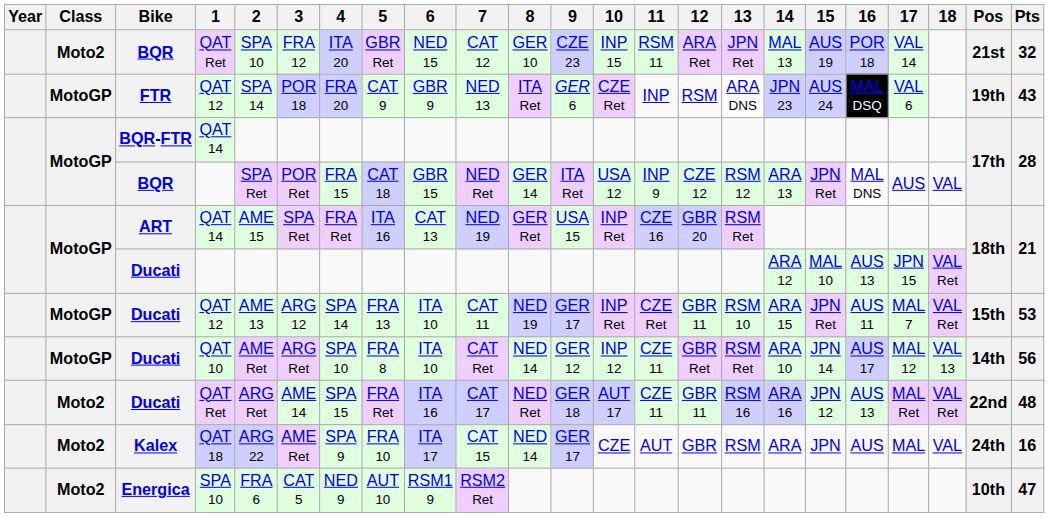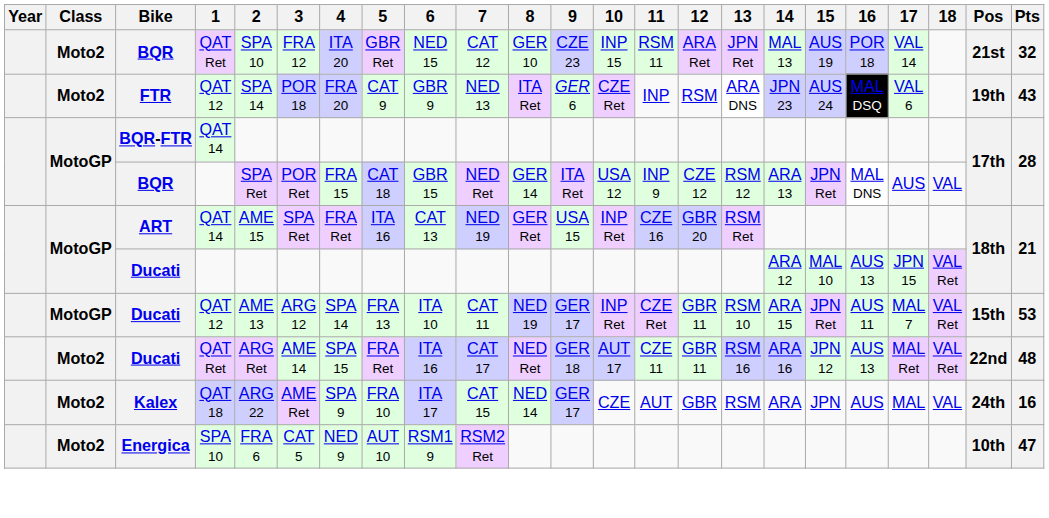 <table class="wikitable" style="text-align:center">
 <tr>
 <th>Year</th>
 <th>Class</th>
 <th>Bike</th>
 <th>1</th>
 <th>2</th>
 <th>3</th>
 <th>4</th>
 <th>5</th>
 <th>6</th>
 <th>7</th>
 <th>8</th>
 <th>9</th>
 <th>10</th>
 <th>11</th>
 <th>12</th>
 <th>13</th>
 <th>14</th>
 <th>15</th>
 <th>16</th>
 <th>17</th>
 <th>18</th>
 <th>Pos</th>
 <th>Pts</th>
 </tr>
 <tr>
 <th></th>
 <th>Moto2</th>
 <th><a href='#'>BQR</a></th>
 <td style="background:#EFCFFF;"><a href='#'>QAT</a><br><small>Ret</small></td>
 <td style="background:#dfffdf;"><a href='#'>SPA</a><br><small>10</small></td>
 <td style="background:#dfffdf;"><a href='#'>FRA</a><br><small>12</small></td>
 <td style="background:#cfcfff;"><a href='#'>ITA</a><br><small>20</small></td>
 <td style="background:#EFCFFF;"><a href='#'>GBR</a><br><small>Ret</small></td>
 <td style="background:#dfffdf;"><a href='#'>NED</a><br><small>15</small></td>
 <td style="background:#dfffdf;"><a href='#'>CAT</a><br><small>12</small></td>
 <td style="background:#dfffdf;"><a href='#'>GER</a><br><small>10</small></td>
 <td style="background:#cfcfff;"><a href='#'>CZE</a><br><small>23</small></td>
 <td style="background:#dfffdf;"><a href='#'>INP</a><br><small>15</small></td>
 <td style="background:#dfffdf;"><a href='#'>RSM</a><br><small>11</small></td>
 <td style="background:#EFCFFF;"><a href='#'>ARA</a><br><small>Ret</small></td>
 <td style="background:#EFCFFF;"><a href='#'>JPN</a><br><small>Ret</small></td>
 <td style="background:#dfffdf;"><a href='#'>MAL</a><br><small>13</small></td>
 <td style="background:#cfcfff;"><a href='#'>AUS</a><br><small>19</small></td>
 <td style="background:#cfcfff;"><a href='#'>POR</a><br><small>18</small></td>
 <td style="background:#dfffdf;"><a href='#'>VAL</a><br><small>14</small></td>
 <td></td>
 <th>21st</th>
 <th>32</th>
 </tr>
 <tr>
 <th></th>
-<th>MotoGP</th>
+<th>Moto2</th>
 <th><a href='#'>FTR</a></th>
 <td style="background:#dfffdf;"><a href='#'>QAT</a><br><small>12</small></td>
 <td style="background:#dfffdf;"><a href='#'>SPA</a><br><small>14</small></td>
 <td style="background:#cfcfff;"><a href='#'>POR</a><br><small>18</small></td>
 <td style="background:#cfcfff;"><a href='#'>FRA</a><br><small>20</small></td>
 <td style="background:#dfffdf;"><a href='#'>CAT</a><br><small>9</small></td>
 <td style="background:#dfffdf;"><a href='#'>GBR</a><br><small>9</small></td>
 <td style="background:#dfffdf;"><a href='#'>NED</a><br><small>13</small></td>
 <td style="background:#EFCFFF;"><a href='#'>ITA</a><br><small>Ret</small></td>
 <td style="background:#dfffdf;"><em><a href='#'>GER</a></em><br><small>6</small></td>
 <td style="background:#EFCFFF;"><a href='#'>CZE</a><br><small>Ret</small></td>
 <td><a href='#'>INP</a></td>
 <td><a href='#'>RSM</a></td>
 <td style="background:#ffffff;"><a href='#'>ARA</a><br><small>DNS</small></td>
 <td style="background:#cfcfff;"><a href='#'>JPN</a><br><small>23</small></td>
 <td style="background:#cfcfff;"><a href='#'>AUS</a><br><small>24</small></td>
 <td style="background:black; color:white;"><a href='#'><span>MAL</span></a><br><small>DSQ</small></td>
 <td style="background:#dfffdf;"><a href='#'>VAL</a><br><small>6</small></td>
 <td></td>
 <th>19th</th>
 <th>43</th>
 </tr>
 <tr>
 <th rowspan=2></th>
 <th rowspan=2>MotoGP</th>
 <th><a href='#'>BQR</a>-<a href='#'>FTR</a></th>
 <td style="background:#DFFFDF;"><a href='#'>QAT</a><br><small>14</small></td>
 <td></td>
 <td></td>
 <td></td>
 <td></td>
 <td></td>
 <td></td>
 <td></td>
 <td></td>
 <td></td>
 <td></td>
 <td></td>
 <td></td>
 <td></td>
 <td></td>
 <td></td>
 <td></td>
 <td></td>
 <th rowspan=2>17th</th>
 <th rowspan=2>28</th>
 </tr>
 <tr>
 <th><a href='#'>BQR</a></th>
 <td></td>
 <td style="background:#EFCFFF;"><a href='#'>SPA</a><br><small>Ret</small></td>
 <td style="background:#EFCFFF;"><a href='#'>POR</a><br><small>Ret</small></td>
 <td style="background:#DFFFDF;"><a href='#'>FRA</a><br><small>15</small></td>
 <td style="background:#cfcfff;"><a href='#'>CAT</a><br><small>18</small></td>
 <td style="background:#DFFFDF;"><a href='#'>GBR</a><br><small>15</small></td>
 <td style="background:#EFCFFF;"><a href='#'>NED</a><br><small>Ret</small></td>
 <td style="background:#DFFFDF;"><a href='#'>GER</a><br><small>14</small></td>
 <td style="background:#EFCFFF;"><a href='#'>ITA</a><br><small>Ret</small></td>
 <td style="background:#DFFFDF;"><a href='#'>USA</a><br><small>12</small></td>
 <td style="background:#DFFFDF;"><a href='#'>INP</a><br><small>9</small></td>
 <td style="background:#DFFFDF;"><a href='#'>CZE</a><br><small>12</small></td>
 <td style="background:#DFFFDF;"><a href='#'>RSM</a><br><small>12</small></td>
 <td style="background:#DFFFDF;"><a href='#'>ARA</a><br><small>13</small></td>
 <td style="background:#EFCFFF;"><a href='#'>JPN</a><br><small>Ret</small></td>
 <td style="background:#FFFFFF;"><a href='#'>MAL</a><br><small>DNS</small></td>
 <td><a href='#'>AUS</a></td>
 <td><a href='#'>VAL</a></td>
 </tr>
 <tr>
 <th rowspan=2></th>
 <th rowspan=2>MotoGP</th>
 <th><a href='#'>ART</a></th>
 <td style="background:#DFFFDF;"><a href='#'>QAT</a><br><small>14</small></td>
 <td style="background:#DFFFDF;"><a href='#'>AME</a><br><small>15</small></td>
 <td style="background:#EFCFFF;"><a href='#'>SPA</a><br><small>Ret</small></td>
 <td style="background:#EFCFFF;"><a href='#'>FRA</a><br><small>Ret</small></td>
 <td style="background:#cfcfff;"><a href='#'>ITA</a><br><small>16</small></td>
 <td style="background:#DFFFDF;"><a href='#'>CAT</a><br><small>13</small></td>
 <td style="background:#cfcfff;"><a href='#'>NED</a><br><small>19</small></td>
 <td style="background:#EFCFFF;"><a href='#'>GER</a><br><small>Ret</small></td>
 <td style="background:#dfffdf;"><a href='#'>USA</a><br><small>15</small></td>
 <td style="background:#EFCFFF;"><a href='#'>INP</a><br><small>Ret</small></td>
 <td style="background:#cfcfff;"><a href='#'>CZE</a><br><small>16</small></td>
 <td style="background:#cfcfff;"><a href='#'>GBR</a><br><small>20</small></td>
 <td style="background:#EFCFFF;"><a href='#'>RSM</a><br><small>Ret</small></td>
 <td></td>
 <td></td>
 <td></td>
 <td></td>
 <td></td>
 <th rowspan=2>18th</th>
 <th rowspan=2>21</th>
 </tr>
 <tr>
 <th><a href='#'>Ducati</a></th>
 <td></td>
 <td></td>
 <td></td>
 <td></td>
 <td></td>
 <td></td>
 <td></td>
 <td></td>
 <td></td>
 <td></td>
 <td></td>
 <td></td>
 <td></td>
 <td style="background:#DFFFDF;"><a href='#'>ARA</a><br><small>12</small></td>
 <td style="background:#dfffdf;"><a href='#'>MAL</a><br><small>10</small></td>
 <td style="background:#DFFFDF;"><a href='#'>AUS</a><br><small>13</small></td>
 <td style="background:#dfffdf;"><a href='#'>JPN</a><br><small>15</small></td>
 <td style="background:#EFCFFF;"><a href='#'>VAL</a><br><small>Ret</small></td>
 </tr>
 <tr>
 <th></th>
 <th>MotoGP</th>
 <th><a href='#'>Ducati</a></th>
 <td style="background:#DFFFDF;"><a href='#'>QAT</a><br><small>12</small></td>
 <td style="background:#dfffdf;"><a href='#'>AME</a><br><small>13</small></td>
 <td style="background:#dfffdf;"><a href='#'>ARG</a><br><small>12</small></td>
 <td style="background:#dfffdf;"><a href='#'>SPA</a><br><small>14</small></td>
 <td style="background:#dfffdf;"><a href='#'>FRA</a><br><small>13</small></td>
 <td style="background:#dfffdf;"><a href='#'>ITA</a><br><small>10</small></td>
 <td style="background:#dfffdf;"><a href='#'>CAT</a><br><small>11</small></td>
 <td style="background:#cfcfff;"><a href='#'>NED</a><br><small>19</small></td>
 <td style="background:#cfcfff;"><a href='#'>GER</a><br><small>17</small></td>
 <td style="background:#efcfff;"><a href='#'>INP</a><br><small>Ret</small></td>
 <td style="background:#efcfff;"><a href='#'>CZE</a><br><small>Ret</small></td>
 <td style="background:#dfffdf;"><a href='#'>GBR</a><br><small>11</small></td>
 <td style="background:#dfffdf;"><a href='#'>RSM</a><br><small>10</small></td>
 <td style="background:#dfffdf;"><a href='#'>ARA</a><br><small>15</small></td>
 <td style="background:#efcfff;"><a href='#'>JPN</a><br><small>Ret</small></td>
 <td style="background:#dfffdf;"><a href='#'>AUS</a><br><small>11</small></td>
 <td style="background:#dfffdf;"><a href='#'>MAL</a><br><small>7</small></td>
 <td style="background:#efcfff;"><a href='#'>VAL</a><br><small>Ret</small></td>
 <th>15th</th>
 <th>53</th>
 </tr>
 <tr>
 <th></th>
-<th>MotoGP</th>
-<th><a href='#'>Ducati</a></th>
-<td style="background:#dfffdf;"><a href='#'>QAT</a><br><small>10</small></td>
-<td style="background:#efcfff;"><a href='#'>AME</a><br><small>Ret</small></td>
-<td style="background:#efcfff;"><a href='#'>ARG</a><br><small>Ret</small></td>
-<td style="background:#dfffdf;"><a href='#'>SPA</a><br><small>10</small></td>
-<td style="background:#dfffdf;"><a href='#'>FRA</a><br><small>8</small></td>
-<td style="background:#dfffdf;"><a href='#'>ITA</a><br><small>10</small></td>
-<td style="background:#efcfff;"><a href='#'>CAT</a><br><small>Ret</small></td>
-<td style="background:#dfffdf;"><a href='#'>NED</a><br><small>14</small></td>
-<td style="background:#dfffdf;"><a href='#'>GER</a><br><small>12</small></td>
-<td style="background:#dfffdf;"><a href='#'>INP</a><br><small>12</small></td>
-<td style="background:#dfffdf;"><a href='#'>CZE</a><br><small>11</small></td>
-<td style="background:#efcfff;"><a href='#'>GBR</a><br><small>Ret</small></td>
-<td style="background:#efcfff;"><a href='#'>RSM</a><br><small>Ret</small></td>
-<td style="background:#dfffdf;"><a href='#'>ARA</a><br><small>10</small></td>
-<td style="background:#dfffdf;"><a href='#'>JPN</a><br><small>14</small></td>
-<td style="background:#cfcfff;"><a href='#'>AUS</a><br><small>17</small></td>
-<td style="background:#dfffdf;"><a href='#'>MAL</a><br><small>12</small></td>
-<td style="background:#dfffdf;"><a href='#'>VAL</a><br><small>13</small></td>
-<th>14th</th>
-<th>56</th>
-</tr>
-<tr>
-<th></th>
 <th>Moto2</th>
 <th><a href='#'>Ducati</a></th>
 <td style="background:#efcfff;"><a href='#'>QAT</a><br><small>Ret</small></td>
 <td style="background:#efcfff;"><a href='#'>ARG</a><br><small>Ret</small></td>
 <td style="background:#dfffdf;"><a href='#'>AME</a><br><small>14</small></td>
 <td style="background:#dfffdf;"><a href='#'>SPA</a><br><small>15</small></td>
 <td style="background:#efcfff;"><a href='#'>FRA</a><br><small>Ret</small></td>
 <td style="background:#cfcfff;"><a href='#'>ITA</a><br><small>16</small></td>
 <td style="background:#cfcfff;"><a href='#'>CAT</a><br><small>17</small></td>
 <td style="background:#efcfff;"><a href='#'>NED</a><br><small>Ret</small></td>
 <td style="background:#cfcfff;"><a href='#'>GER</a><br><small>18</small></td>
 <td style="background:#cfcfff;"><a href='#'>AUT</a><br><small>17</small></td>
 <td style="background:#dfffdf;"><a href='#'>CZE</a><br><small>11</small></td>
 <td style="background:#dfffdf;"><a href='#'>GBR</a><br><small>11</small></td>
 <td style="background:#cfcfff;"><a href='#'>RSM</a><br><small>16</small></td>
 <td style="background:#cfcfff;"><a href='#'>ARA</a><br><small>16</small></td>
 <td style="background:#dfffdf;"><a href='#'>JPN</a><br><small>12</small></td>
 <td style="background:#dfffdf;"><a href='#'>AUS</a><br><small>13</small></td>
 <td style="background:#efcfff;"><a href='#'>MAL</a><br><small>Ret</small></td>
 <td style="background:#efcfff;"><a href='#'>VAL</a><br><small>Ret</small></td>
 <th>22nd</th>
 <th>48</th>
 </tr>
 <tr>
 <th></th>
 <th>Moto2</th>
 <th><a href='#'>Kalex</a></th>
 <td style="background:#cfcfff;"><a href='#'>QAT</a><br><small>18</small></td>
 <td style="background:#cfcfff;"><a href='#'>ARG</a><br><small>22</small></td>
 <td style="background:#efcfff;"><a href='#'>AME</a><br><small>Ret</small></td>
 <td style="background:#dfffdf;"><a href='#'>SPA</a><br><small>9</small></td>
 <td style="background:#dfffdf;"><a href='#'>FRA</a><br><small>10</small></td>
 <td style="background:#cfcfff;"><a href='#'>ITA</a><br><small>17</small></td>
 <td style="background:#dfffdf;"><a href='#'>CAT</a><br><small>15</small></td>
 <td style="background:#dfffdf;"><a href='#'>NED</a><br><small>14</small></td>
 <td style="background:#cfcfff;"><a href='#'>GER</a><br><small>17</small></td>
 <td><a href='#'>CZE</a></td>
 <td><a href='#'>AUT</a></td>
 <td><a href='#'>GBR</a></td>
 <td><a href='#'>RSM</a></td>
 <td><a href='#'>ARA</a></td>
 <td><a href='#'>JPN</a></td>
 <td><a href='#'>AUS</a></td>
 <td><a href='#'>MAL</a></td>
 <td><a href='#'>VAL</a></td>
 <th>24th</th>
 <th>16</th>
 </tr>
 <tr>
 <th></th>
 <th>Moto2</th>
 <th><a href='#'>Energica</a></th>
 <td style="background:#dfffdf;"><a href='#'>SPA</a><br><small>10</small></td>
 <td style="background:#dfffdf;"><a href='#'>FRA</a><br><small>6</small></td>
 <td style="background:#dfffdf;"><a href='#'>CAT</a><br><small>5</small></td>
 <td style="background:#dfffdf;"><a href='#'>NED</a><br><small>9</small></td>
 <td style="background:#dfffdf;"><a href='#'>AUT</a><br><small>10</small></td>
 <td style="background:#dfffdf;"><a href='#'>RSM1</a><br><small>9</small></td>
 <td style="background:#efcfff;"><a href='#'>RSM2</a><br><small>Ret</small></td>
 <td></td>
 <td></td>
 <td></td>
 <td></td>
 <td></td>
 <td></td>
 <td></td>
 <td></td>
 <td></td>
 <td></td>
 <td></td>
 <th>10th</th>
 <th>47</th>
 </tr>
 </table>
